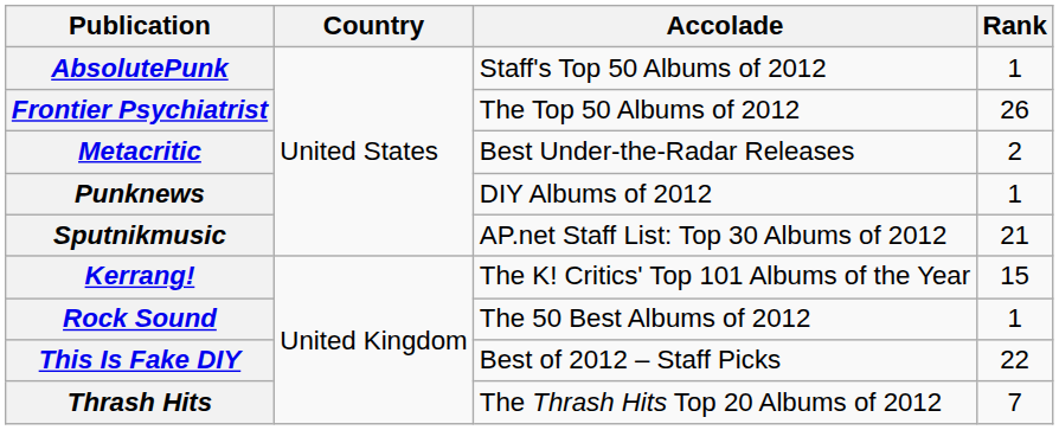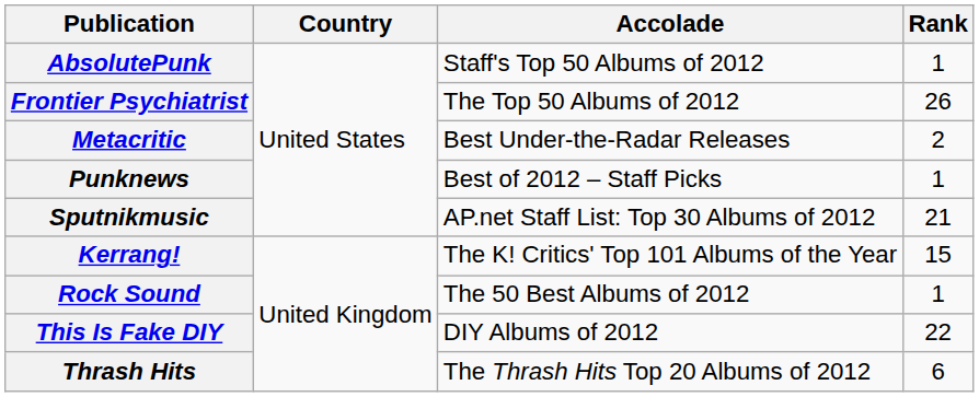 <table class="wikitable plainrowheaders">
 <tr>
 <th>Publication</th>
 <th>Country</th>
 <th>Accolade</th>
 <th>Rank</th>
 </tr>
 <tr>
 <th scope="row"><em><a href='#'>AbsolutePunk</a></em></th>
 <td rowspan="5">United States</td>
 <td>Staff's Top 50 Albums of 2012</td>
 <td style="text-align:center;">1</td>
 </tr>
 <tr>
 <th scope="row"><em><a href='#'>Frontier Psychiatrist</a></em></th>
 <td>The Top 50 Albums of 2012</td>
 <td style="text-align:center;">26</td>
 </tr>
 <tr>
 <th scope="row"><em><a href='#'>Metacritic</a></em></th>
 <td>Best Under-the-Radar Releases</td>
 <td style="text-align:center;">2</td>
 </tr>
 <tr>
 <th scope="row"><em>Punknews</em></th>
-<td>DIY Albums of 2012</td>
+<td>Best of 2012 – Staff Picks</td>
 <td style="text-align:center;">1</td>
 </tr>
 <tr>
 <th scope="row"><em>Sputnikmusic</em></th>
 <td>AP.net Staff List: Top 30 Albums of 2012</td>
 <td style="text-align:center;">21</td>
 </tr>
 <tr>
 <th scope="row"><em><a href='#'>Kerrang!</a></em></th>
 <td rowspan="4">United Kingdom</td>
 <td>The K! Critics' Top 101 Albums of the Year</td>
 <td style="text-align:center;">15</td>
 </tr>
 <tr>
 <th scope="row"><em><a href='#'>Rock Sound</a></em></th>
 <td>The 50 Best Albums of 2012</td>
 <td style="text-align:center;">1</td>
 </tr>
 <tr>
 <th scope="row"><em><a href='#'>This Is Fake DIY</a></em></th>
-<td>Best of 2012 – Staff Picks</td>
+<td>DIY Albums of 2012</td>
 <td style="text-align:center;">22</td>
 </tr>
 <tr>
 <th scope="row"><em>Thrash Hits</em></th>
 <td>The <em>Thrash Hits</em> Top 20 Albums of 2012</td>
-<td style="text-align:center;">7</td>
+<td style="text-align:center;">6</td>
 </tr>
 </table>
